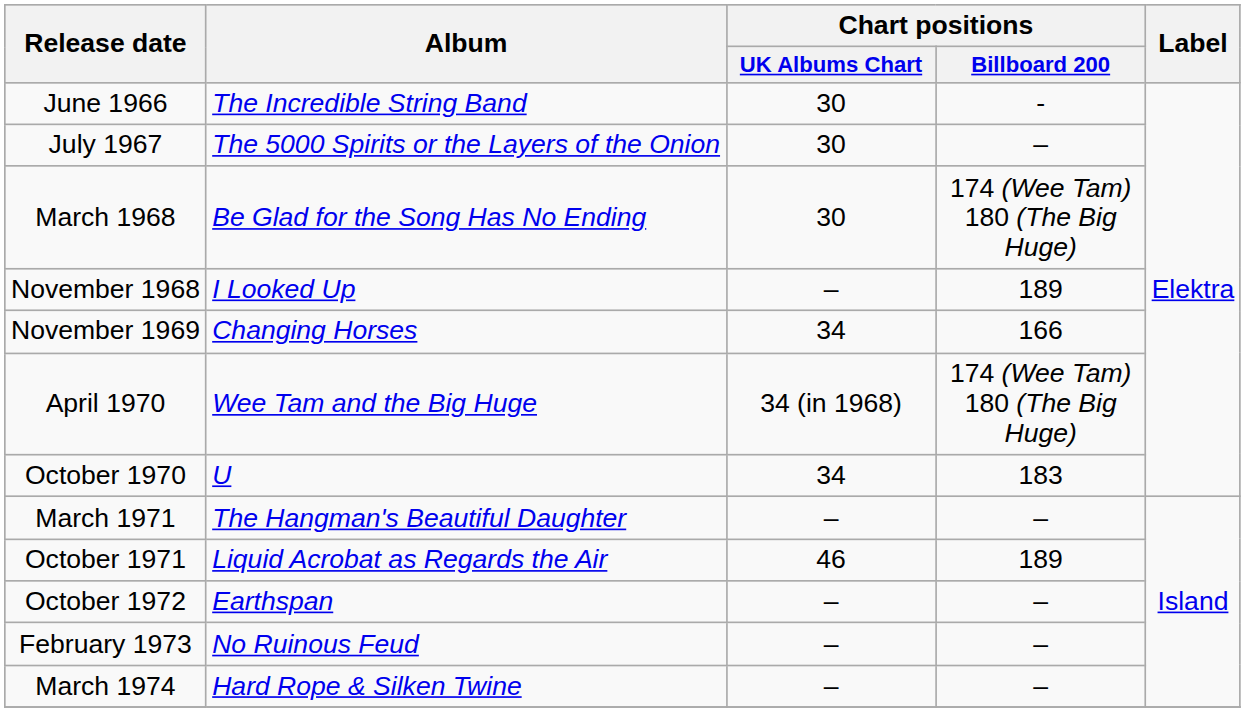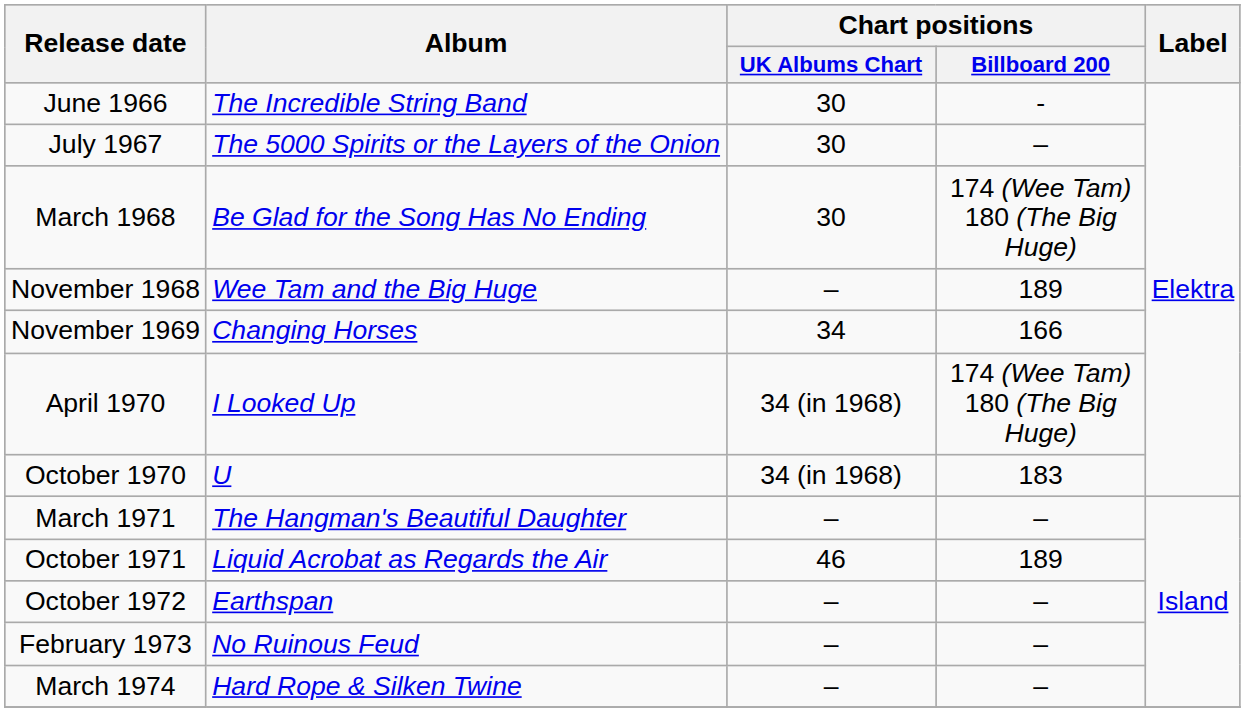 <table class="wikitable" style="text-align:center;">
 <tr>
 <th rowspan="2">Release date</th>
 <th rowspan="2">Album</th>
 <th colspan="2">Chart positions</th>
 <th rowspan="2">Label</th>
 </tr>
 <tr style="font-size:smaller;">
 <th width="120"><a href='#'>UK Albums Chart</a></th>
 <th width="120"><a href='#'>Billboard 200</a></th>
 </tr>
 <tr>
 <td>June 1966</td>
 <td align="left"><em><a href='#'>The Incredible String Band</a></em></td>
 <td>30</td>
 <td>-</td>
 <td rowspan="7"><a href='#'>Elektra</a></td>
 </tr>
 <tr>
 <td>July 1967</td>
 <td align="left"><em><a href='#'>The 5000 Spirits or the Layers of the Onion</a></em></td>
 <td>30</td>
 <td>–</td>
 </tr>
 <tr>
 <td>March 1968</td>
 <td align="left"><em><a href='#'>Be Glad for the Song Has No Ending</a></em></td>
 <td>30</td>
 <td>174 <em>(Wee Tam)</em><br> 180 <em>(The Big Huge)</em></td>
 </tr>
 <tr>
 <td>November 1968</td>
-<td align="left"><em><a href='#'>I Looked Up</a></em></td>
+<td align="left"><em><a href='#'>Wee Tam and the Big Huge</a></em></td>
 <td>–</td>
 <td>189</td>
 </tr>
 <tr>
 <td>November 1969</td>
 <td align="left"><em><a href='#'>Changing Horses</a></em></td>
 <td>34</td>
 <td>166</td>
 </tr>
 <tr>
 <td>April 1970</td>
-<td align="left"><em><a href='#'>Wee Tam and the Big Huge</a></em></td>
+<td align="left"><em><a href='#'>I Looked Up</a></em></td>
 <td>34 (in 1968)</td>
 <td>174 <em>(Wee Tam)</em><br> 180 <em>(The Big Huge)</em></td>
 </tr>
 <tr>
 <td>October 1970</td>
 <td align="left"><em><a href='#'>U</a></em></td>
-<td>34</td>
+<td>34 (in 1968)</td>
 <td>183</td>
 </tr>
 <tr>
 <td>March 1971</td>
 <td align="left"><em><a href='#'>The Hangman's Beautiful Daughter</a></em></td>
 <td>–</td>
 <td>–</td>
 <td rowspan="5"><a href='#'>Island</a></td>
 </tr>
 <tr>
 <td>October 1971</td>
 <td align="left"><em><a href='#'>Liquid Acrobat as Regards the Air</a></em></td>
 <td>46</td>
 <td>189</td>
 </tr>
 <tr>
 <td>October 1972</td>
 <td align="left"><em><a href='#'>Earthspan</a></em></td>
 <td>–</td>
 <td>–</td>
 </tr>
 <tr>
 <td>February 1973</td>
 <td align="left"><em><a href='#'>No Ruinous Feud</a></em></td>
 <td>–</td>
 <td>–</td>
 </tr>
 <tr>
 <td>March 1974</td>
 <td align="left"><em><a href='#'>Hard Rope & Silken Twine</a></em></td>
 <td>–</td>
 <td>–</td>
 </tr>
 <tr>
 </tr>
 </table>
